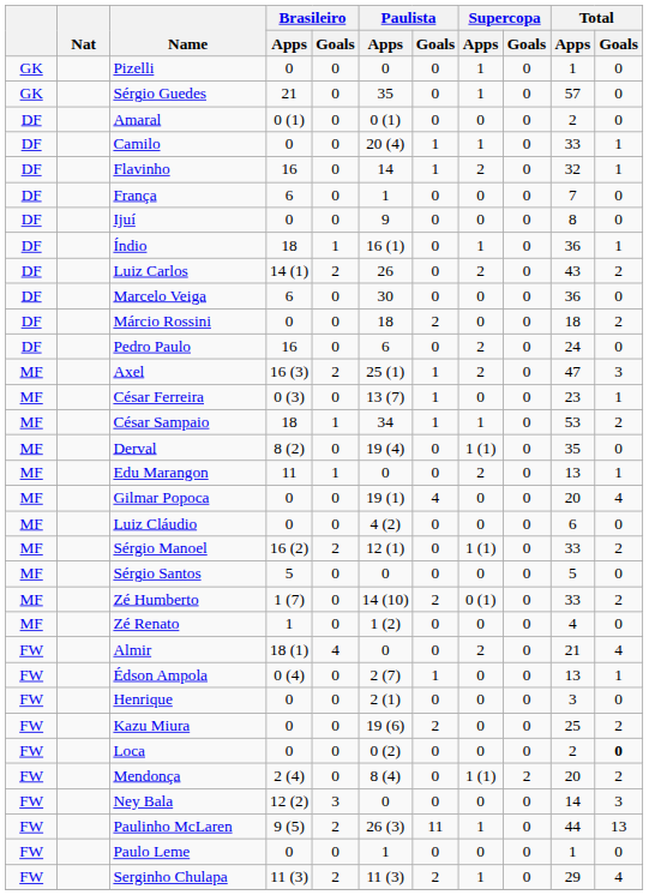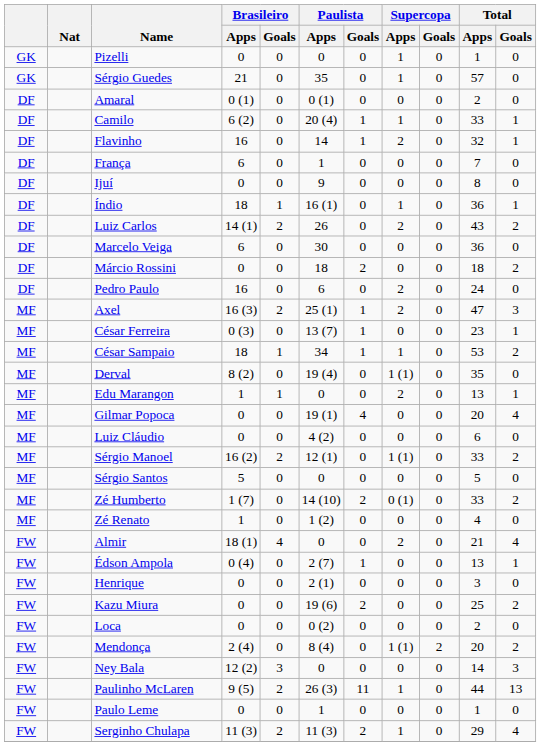 <table class="wikitable sortable" style="text-align:center;">
 <tr>
 <th rowspan="2" width="45" valign="bottom"></th>
 <th rowspan="2" width="45" valign="bottom">Nat</th>
 <th rowspan="2" width="150" valign="bottom">Name</th>
 <th colspan="2" width="85"><a href='#'>Brasileiro</a></th>
 <th colspan="2" width="85"><a href='#'>Paulista</a></th>
 <th colspan="2" width="85"><a href='#'>Supercopa</a></th>
 <th colspan="2" width="85">Total</th>
 </tr>
 <tr>
 <th>Apps</th>
 <th>Goals</th>
 <th>Apps</th>
 <th>Goals</th>
 <th>Apps</th>
 <th>Goals</th>
 <th>Apps</th>
 <th>Goals</th>
 </tr>
 <tr>
 <td><a href='#'>GK</a></td>
 <td></td>
 <td align=left><a href='#'>Pizelli</a></td>
 <td>0</td>
 <td>0</td>
 <td>0</td>
 <td>0</td>
 <td>1</td>
 <td>0</td>
 <td>1</td>
 <td>0</td>
 </tr>
 <tr>
 <td><a href='#'>GK</a></td>
 <td></td>
 <td align=left><a href='#'>Sérgio Guedes</a></td>
 <td>21</td>
 <td>0</td>
 <td>35</td>
 <td>0</td>
 <td>1</td>
 <td>0</td>
 <td>57</td>
 <td>0</td>
 </tr>
 <tr>
 <td><a href='#'>DF</a></td>
 <td></td>
 <td align=left><a href='#'>Amaral</a></td>
 <td>0 (1)</td>
 <td>0</td>
 <td>0 (1)</td>
 <td>0</td>
 <td>0</td>
 <td>0</td>
 <td>2</td>
 <td>0</td>
 </tr>
 <tr>
 <td><a href='#'>DF</a></td>
 <td></td>
 <td align=left><a href='#'>Camilo</a></td>
-<td>0</td>
+<td>6 (2)</td>
 <td>0</td>
 <td>20 (4)</td>
 <td>1</td>
 <td>1</td>
 <td>0</td>
 <td>33</td>
 <td>1</td>
 </tr>
 <tr>
 <td><a href='#'>DF</a></td>
 <td></td>
 <td align=left><a href='#'>Flavinho</a></td>
 <td>16</td>
 <td>0</td>
 <td>14</td>
 <td>1</td>
 <td>2</td>
 <td>0</td>
 <td>32</td>
 <td>1</td>
 </tr>
 <tr>
 <td><a href='#'>DF</a></td>
 <td></td>
 <td align=left><a href='#'>França</a></td>
 <td>6</td>
 <td>0</td>
 <td>1</td>
 <td>0</td>
 <td>0</td>
 <td>0</td>
 <td>7</td>
 <td>0</td>
 </tr>
 <tr>
 <td><a href='#'>DF</a></td>
 <td></td>
 <td align=left><a href='#'>Ijuí</a></td>
 <td>0</td>
 <td>0</td>
 <td>9</td>
 <td>0</td>
 <td>0</td>
 <td>0</td>
 <td>8</td>
 <td>0</td>
 </tr>
 <tr>
 <td><a href='#'>DF</a></td>
 <td></td>
 <td align=left><a href='#'>Índio</a></td>
 <td>18</td>
 <td>1</td>
 <td>16 (1)</td>
 <td>0</td>
 <td>1</td>
 <td>0</td>
 <td>36</td>
 <td>1</td>
 </tr>
 <tr>
 <td><a href='#'>DF</a></td>
 <td></td>
 <td align=left><a href='#'>Luiz Carlos</a></td>
 <td>14 (1)</td>
 <td>2</td>
 <td>26</td>
 <td>0</td>
 <td>2</td>
 <td>0</td>
 <td>43</td>
 <td>2</td>
 </tr>
 <tr>
 <td><a href='#'>DF</a></td>
 <td></td>
 <td align=left><a href='#'>Marcelo Veiga</a></td>
 <td>6</td>
 <td>0</td>
 <td>30</td>
 <td>0</td>
 <td>0</td>
 <td>0</td>
 <td>36</td>
 <td>0</td>
 </tr>
 <tr>
 <td><a href='#'>DF</a></td>
 <td></td>
 <td align=left><a href='#'>Márcio Rossini</a></td>
 <td>0</td>
 <td>0</td>
 <td>18</td>
 <td>2</td>
 <td>0</td>
 <td>0</td>
 <td>18</td>
 <td>2</td>
 </tr>
 <tr>
 <td><a href='#'>DF</a></td>
 <td></td>
 <td align=left><a href='#'>Pedro Paulo</a></td>
 <td>16</td>
 <td>0</td>
 <td>6</td>
 <td>0</td>
 <td>2</td>
 <td>0</td>
 <td>24</td>
 <td>0</td>
 </tr>
 <tr>
 <td><a href='#'>MF</a></td>
 <td></td>
 <td align=left><a href='#'>Axel</a></td>
 <td>16 (3)</td>
 <td>2</td>
 <td>25 (1)</td>
 <td>1</td>
 <td>2</td>
 <td>0</td>
 <td>47</td>
 <td>3</td>
 </tr>
 <tr>
 <td><a href='#'>MF</a></td>
 <td></td>
 <td align=left><a href='#'>César Ferreira</a></td>
 <td>0 (3)</td>
 <td>0</td>
 <td>13 (7)</td>
 <td>1</td>
 <td>0</td>
 <td>0</td>
 <td>23</td>
 <td>1</td>
 </tr>
 <tr>
 <td><a href='#'>MF</a></td>
 <td></td>
 <td align=left><a href='#'>César Sampaio</a></td>
 <td>18</td>
 <td>1</td>
 <td>34</td>
 <td>1</td>
 <td>1</td>
 <td>0</td>
 <td>53</td>
 <td>2</td>
 </tr>
 <tr>
 <td><a href='#'>MF</a></td>
 <td></td>
 <td align=left><a href='#'>Derval</a></td>
 <td>8 (2)</td>
 <td>0</td>
 <td>19 (4)</td>
 <td>0</td>
 <td>1 (1)</td>
 <td>0</td>
 <td>35</td>
 <td>0</td>
 </tr>
 <tr>
 <td><a href='#'>MF</a></td>
 <td></td>
 <td align=left><a href='#'>Edu Marangon</a></td>
-<td>11</td>
+<td>1</td>
 <td>1</td>
 <td>0</td>
 <td>0</td>
 <td>2</td>
 <td>0</td>
 <td>13</td>
 <td>1</td>
 </tr>
 <tr>
 <td><a href='#'>MF</a></td>
 <td></td>
 <td align=left><a href='#'>Gilmar Popoca</a></td>
 <td>0</td>
 <td>0</td>
 <td>19 (1)</td>
 <td>4</td>
 <td>0</td>
 <td>0</td>
 <td>20</td>
 <td>4</td>
 </tr>
 <tr>
 <td><a href='#'>MF</a></td>
 <td></td>
 <td align=left><a href='#'>Luiz Cláudio</a></td>
 <td>0</td>
 <td>0</td>
 <td>4 (2)</td>
 <td>0</td>
 <td>0</td>
 <td>0</td>
 <td>6</td>
 <td>0</td>
 </tr>
 <tr>
 <td><a href='#'>MF</a></td>
 <td></td>
 <td align=left><a href='#'>Sérgio Manoel</a></td>
 <td>16 (2)</td>
 <td>2</td>
 <td>12 (1)</td>
 <td>0</td>
 <td>1 (1)</td>
 <td>0</td>
 <td>33</td>
 <td>2</td>
 </tr>
 <tr>
 <td><a href='#'>MF</a></td>
 <td></td>
 <td align=left><a href='#'>Sérgio Santos</a></td>
 <td>5</td>
 <td>0</td>
 <td>0</td>
 <td>0</td>
 <td>0</td>
 <td>0</td>
 <td>5</td>
 <td>0</td>
 </tr>
 <tr>
 <td><a href='#'>MF</a></td>
 <td></td>
 <td align=left><a href='#'>Zé Humberto</a></td>
 <td>1 (7)</td>
 <td>0</td>
 <td>14 (10)</td>
 <td>2</td>
 <td>0 (1)</td>
 <td>0</td>
 <td>33</td>
 <td>2</td>
 </tr>
 <tr>
 <td><a href='#'>MF</a></td>
 <td></td>
 <td align=left><a href='#'>Zé Renato</a></td>
 <td>1</td>
 <td>0</td>
 <td>1 (2)</td>
 <td>0</td>
 <td>0</td>
 <td>0</td>
 <td>4</td>
 <td>0</td>
 </tr>
 <tr>
 <td><a href='#'>FW</a></td>
 <td></td>
 <td align=left><a href='#'>Almir</a></td>
 <td>18 (1)</td>
 <td>4</td>
 <td>0</td>
 <td>0</td>
 <td>2</td>
 <td>0</td>
 <td>21</td>
 <td>4</td>
 </tr>
 <tr>
 <td><a href='#'>FW</a></td>
 <td></td>
 <td align=left><a href='#'>Édson Ampola</a></td>
 <td>0 (4)</td>
 <td>0</td>
 <td>2 (7)</td>
 <td>1</td>
 <td>0</td>
 <td>0</td>
 <td>13</td>
 <td>1</td>
 </tr>
 <tr>
 <td><a href='#'>FW</a></td>
 <td></td>
 <td align=left><a href='#'>Henrique</a></td>
 <td>0</td>
 <td>0</td>
 <td>2 (1)</td>
 <td>0</td>
 <td>0</td>
 <td>0</td>
 <td>3</td>
 <td>0</td>
 </tr>
 <tr>
 <td><a href='#'>FW</a></td>
 <td></td>
 <td align=left><a href='#'>Kazu Miura</a></td>
 <td>0</td>
 <td>0</td>
 <td>19 (6)</td>
 <td>2</td>
 <td>0</td>
 <td>0</td>
 <td>25</td>
 <td>2</td>
 </tr>
 <tr>
 <td><a href='#'>FW</a></td>
 <td></td>
 <td align=left><a href='#'>Loca</a></td>
 <td>0</td>
 <td>0</td>
 <td>0 (2)</td>
 <td>0</td>
 <td>0</td>
 <td>0</td>
 <td>2</td>
-<td><strong>0</strong></td>
+<td>0</td>
 </tr>
 <tr>
 <td><a href='#'>FW</a></td>
 <td></td>
 <td align=left><a href='#'>Mendonça</a></td>
 <td>2 (4)</td>
 <td>0</td>
 <td>8 (4)</td>
 <td>0</td>
 <td>1 (1)</td>
 <td>2</td>
 <td>20</td>
 <td>2</td>
 </tr>
 <tr>
 <td><a href='#'>FW</a></td>
 <td></td>
 <td align=left><a href='#'>Ney Bala</a></td>
 <td>12 (2)</td>
 <td>3</td>
 <td>0</td>
 <td>0</td>
 <td>0</td>
 <td>0</td>
 <td>14</td>
 <td>3</td>
 </tr>
 <tr>
 <td><a href='#'>FW</a></td>
 <td></td>
 <td align=left><a href='#'>Paulinho McLaren</a></td>
 <td>9 (5)</td>
 <td>2</td>
 <td>26 (3)</td>
 <td>11</td>
 <td>1</td>
 <td>0</td>
 <td>44</td>
 <td>13</td>
 </tr>
 <tr>
 <td><a href='#'>FW</a></td>
 <td></td>
 <td align=left><a href='#'>Paulo Leme</a></td>
 <td>0</td>
 <td>0</td>
 <td>1</td>
 <td>0</td>
 <td>0</td>
 <td>0</td>
 <td>1</td>
 <td>0</td>
 </tr>
 <tr>
 <td><a href='#'>FW</a></td>
 <td></td>
 <td align=left><a href='#'>Serginho Chulapa</a></td>
 <td>11 (3)</td>
 <td>2</td>
 <td>11 (3)</td>
 <td>2</td>
 <td>1</td>
 <td>0</td>
 <td>29</td>
 <td>4</td>
 </tr>
 <tr>
 </tr>
 </table>
